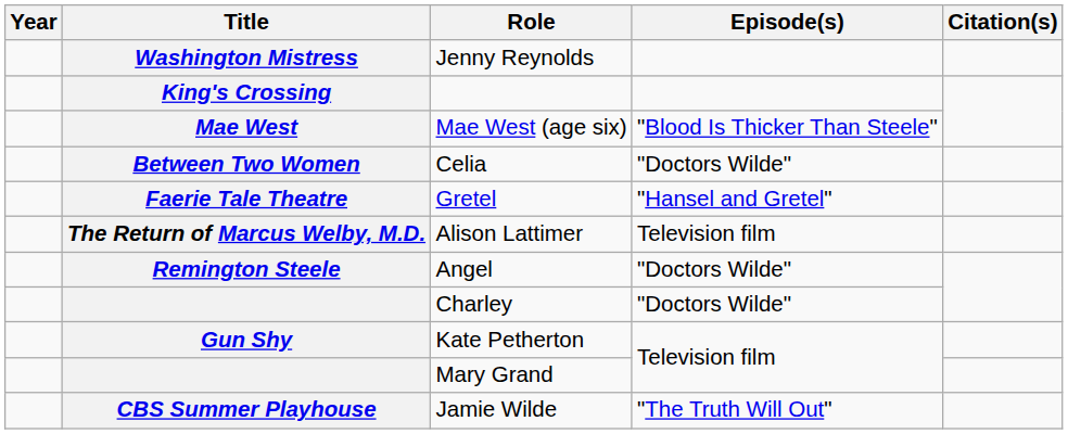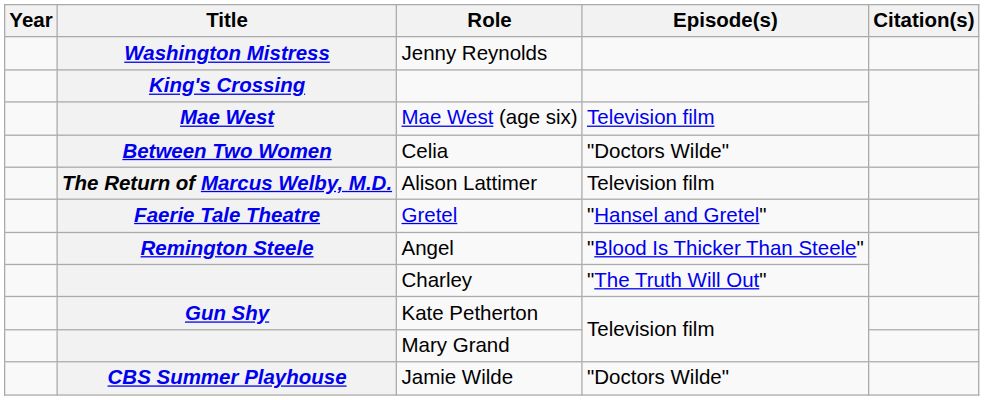 <table class="wikitable plainrowheaders sortable">
 <tr>
 <th scope="col">Year</th>
 <th scope="col">Title</th>
 <th class="unsortable">Role</th>
 <th class="unsortable">Episode(s)</th>
 <th class="unsortable">Citation(s)</th>
 </tr>
 <tr>
 <td></td>
 <th scope="row"><em><a href='#'>Washington Mistress</a></em></th>
 <td>Jenny Reynolds</td>
 <td></td>
 <td></td>
 </tr>
 <tr>
 <td></td>
 <th scope="row"><em><a href='#'>King's Crossing</a></em></th>
 <td></td>
 <td></td>
 <td rowspan="2"></td>
 </tr>
 <tr>
 <td></td>
 <th scope="row"><a href='#'><em>Mae West</em></a></th>
 <td><a href='#'>Mae West</a> (age six)</td>
-<td>"<a href='#'>Blood Is Thicker Than Steele</a>"</td>
+<td><a href='#'>Television film</a></td>
 </tr>
 <tr>
 <td></td>
 <th scope="row"><a href='#'><em>Between Two Women</em></a></th>
 <td>Celia</td>
 <td>"Doctors Wilde"</td>
+<td></td>
+</tr>
+<tr>
+<td></td>
+<th scope="row"><em>The Return of <a href='#'>Marcus Welby, M.D.</a></em></th>
+<td>Alison Lattimer</td>
+<td>Television film</td>
 <td></td>
 </tr>
 <tr>
 <td></td>
 <th scope="row"><em><a href='#'>Faerie Tale Theatre</a></em></th>
 <td><a href='#'>Gretel</a></td>
 <td>"<a href='#'>Hansel and Gretel</a>"</td>
 <td></td>
 </tr>
 <tr>
 <td></td>
-<th scope="row"><em>The Return of <a href='#'>Marcus Welby, M.D.</a></em></th>
-<td>Alison Lattimer</td>
-<td>Television film</td>
-<td></td>
-</tr>
-<tr>
-<td></td>
 <th scope="row"><em><a href='#'>Remington Steele</a></em></th>
 <td>Angel</td>
-<td>"Doctors Wilde"</td>
+<td>"<a href='#'>Blood Is Thicker Than Steele</a>"</td>
 <td rowspan="2"></td>
 </tr>
 <tr>
 <td></td>
 <th scope="row"><em></em></th>
 <td>Charley</td>
-<td>"Doctors Wilde"</td>
+<td>"<a href='#'>The Truth Will Out</a>"</td>
 </tr>
 <tr>
 <td></td>
 <th scope="row"><a href='#'><em>Gun Shy</em></a></th>
 <td>Kate Petherton</td>
 <td rowspan="2">Television film</td>
 <td></td>
 </tr>
 <tr>
 <td></td>
 <th scope="row"><em></em></th>
 <td>Mary Grand</td>
 <td></td>
 </tr>
 <tr>
 <td></td>
 <th scope="row"><em><a href='#'>CBS Summer Playhouse</a></em></th>
 <td>Jamie Wilde</td>
-<td>"<a href='#'>The Truth Will Out</a>"</td>
+<td>"Doctors Wilde"</td>
 <td></td>
 </tr>
 </table>
